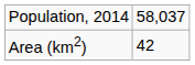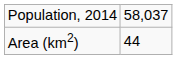 <table class="wikitable">
 <tr>
 <td>Population, 2014</td>
 <td>58,037</td>
 </tr>
 <tr>
 <td>Area (km<sup>2</sup>)</td>
-<td>42</td>
+<td>44</td>
 </tr>
 </table>
